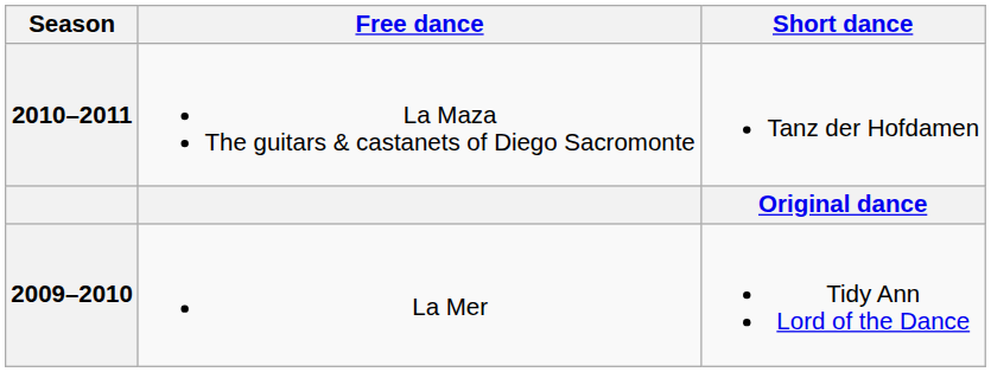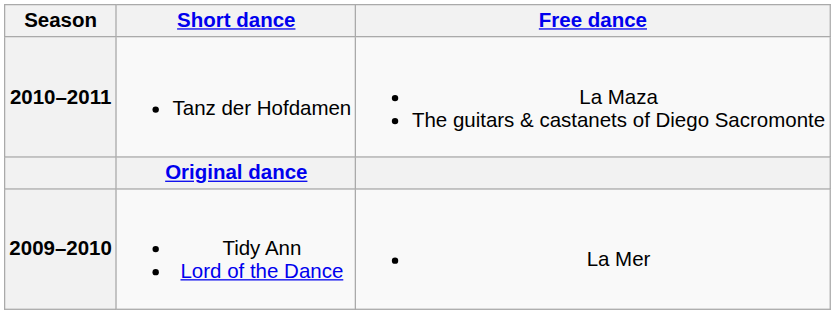 <table class=wikitable style=text-align:center>
 <tr>
 <th>Season</th>
+<th><a href='#'>Short dance</a></th>
 <th><a href='#'>Free dance</a></th>
-<th><a href='#'>Short dance</a></th>
 </tr>
 <tr>
 <th>2010–2011 <br> </th>
+<td><br><ul><li> Tanz der Hofdamen <br></li></ul></td>
 <td><br><ul><li>La Maza <br></li><li>The guitars & castanets of Diego Sacromonte <br></li></ul></td>
-<td><br><ul><li> Tanz der Hofdamen <br></li></ul></td>
 </tr>
 <tr>
 <th></th>
+<th><a href='#'>Original dance</a></th>
 <th></th>
-<th><a href='#'>Original dance</a></th>
 </tr>
 <tr>
 <th>2009–2010 <br> </th>
+<td><br><ul><li> Tidy Ann</li><li> <a href='#'>Lord of the Dance</a> <br></li></ul></td>
 <td><br><ul><li>La Mer <br></li></ul></td>
-<td><br><ul><li> Tidy Ann</li><li> <a href='#'>Lord of the Dance</a> <br></li></ul></td>
 </tr>
 </table>
